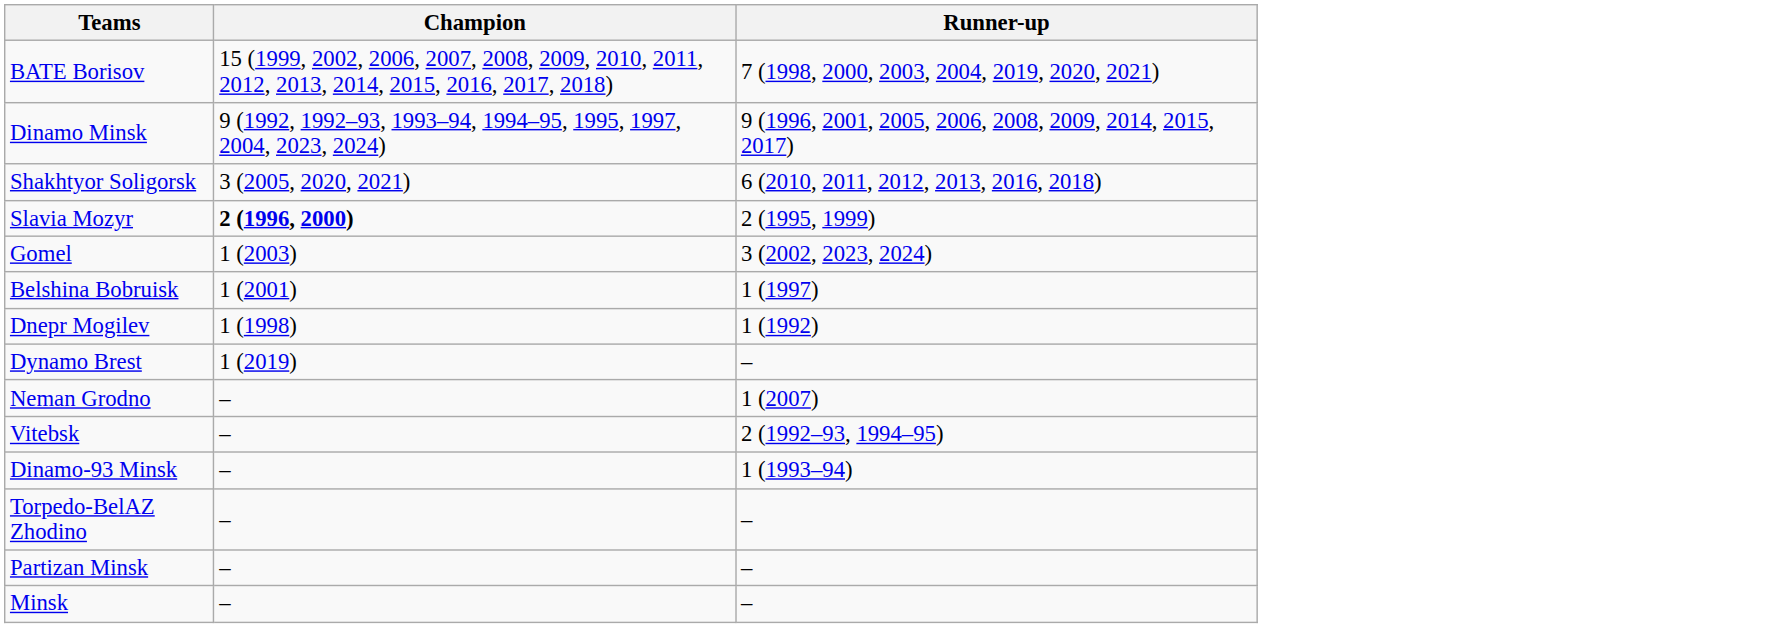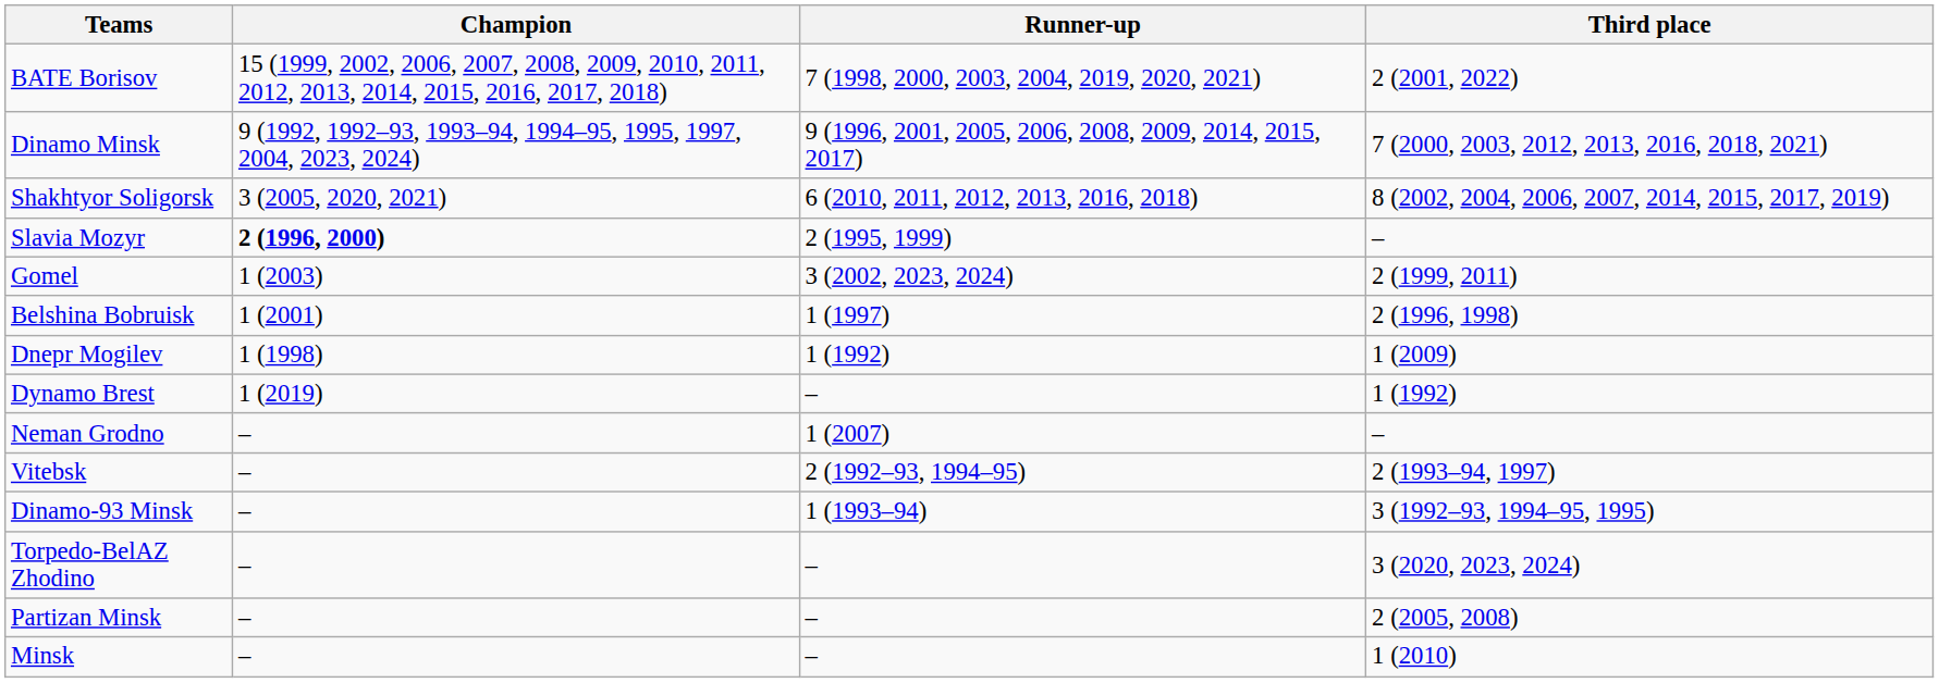 <table class="wikitable sortable">
 <tr>
 <th width=140>Teams</th>
 <th width=360>Champion</th>
 <th width=360>Runner-up</th>
+<th width=360>Third place</th>
 </tr>
 <tr>
 <td><a href='#'>BATE Borisov</a></td>
 <td>15 (<a href='#'>1999</a>, <a href='#'>2002</a>, <a href='#'>2006</a>, <a href='#'>2007</a>, <a href='#'>2008</a>, <a href='#'>2009</a>, <a href='#'>2010</a>, <a href='#'>2011</a>, <a href='#'>2012</a>, <a href='#'>2013</a>, <a href='#'>2014</a>, <a href='#'>2015</a>, <a href='#'>2016</a>, <a href='#'>2017</a>, <a href='#'>2018</a>)</td>
 <td>7 (<a href='#'>1998</a>, <a href='#'>2000</a>, <a href='#'>2003</a>, <a href='#'>2004</a>, <a href='#'>2019</a>, <a href='#'>2020</a>, <a href='#'>2021</a>)</td>
+<td>2 (<a href='#'>2001</a>, <a href='#'>2022</a>)</td>
 </tr>
 <tr>
 <td><a href='#'>Dinamo Minsk</a></td>
 <td>9 (<a href='#'>1992</a>, <a href='#'>1992–93</a>, <a href='#'>1993–94</a>, <a href='#'>1994–95</a>, <a href='#'>1995</a>, <a href='#'>1997</a>, <a href='#'>2004</a>, <a href='#'>2023</a>, <a href='#'>2024</a>)</td>
 <td>9 (<a href='#'>1996</a>, <a href='#'>2001</a>, <a href='#'>2005</a>, <a href='#'>2006</a>, <a href='#'>2008</a>, <a href='#'>2009</a>, <a href='#'>2014</a>, <a href='#'>2015</a>, <a href='#'>2017</a>)</td>
+<td>7 (<a href='#'>2000</a>, <a href='#'>2003</a>, <a href='#'>2012</a>, <a href='#'>2013</a>, <a href='#'>2016</a>, <a href='#'>2018</a>, <a href='#'>2021</a>)</td>
 </tr>
 <tr>
 <td><a href='#'>Shakhtyor Soligorsk</a></td>
 <td>3 (<a href='#'>2005</a>, <a href='#'>2020</a>, <a href='#'>2021</a>)</td>
 <td>6 (<a href='#'>2010</a>, <a href='#'>2011</a>, <a href='#'>2012</a>, <a href='#'>2013</a>, <a href='#'>2016</a>, <a href='#'>2018</a>)</td>
+<td>8 (<a href='#'>2002</a>, <a href='#'>2004</a>, <a href='#'>2006</a>, <a href='#'>2007</a>, <a href='#'>2014</a>, <a href='#'>2015</a>, <a href='#'>2017</a>, <a href='#'>2019</a>)</td>
 </tr>
 <tr>
 <td><a href='#'>Slavia Mozyr</a></td>
 <td><strong>2 (<a href='#'>1996</a>, <a href='#'>2000</a>)</strong></td>
 <td>2 (<a href='#'>1995</a>, <a href='#'>1999</a>)</td>
+<td>–</td>
 </tr>
 <tr>
 <td><a href='#'>Gomel</a></td>
 <td>1 (<a href='#'>2003</a>)</td>
 <td>3 (<a href='#'>2002</a>, <a href='#'>2023</a>, <a href='#'>2024</a>)</td>
+<td>2 (<a href='#'>1999</a>, <a href='#'>2011</a>)</td>
 </tr>
 <tr>
 <td><a href='#'>Belshina Bobruisk</a></td>
 <td>1 (<a href='#'>2001</a>)</td>
 <td>1 (<a href='#'>1997</a>)</td>
+<td>2 (<a href='#'>1996</a>, <a href='#'>1998</a>)</td>
 </tr>
 <tr>
 <td><a href='#'>Dnepr Mogilev</a></td>
 <td>1 (<a href='#'>1998</a>)</td>
 <td>1 (<a href='#'>1992</a>)</td>
+<td>1 (<a href='#'>2009</a>)</td>
 </tr>
 <tr>
 <td><a href='#'>Dynamo Brest</a></td>
 <td>1 (<a href='#'>2019</a>)</td>
 <td>–</td>
+<td>1 (<a href='#'>1992</a>)</td>
 </tr>
 <tr>
 <td><a href='#'>Neman Grodno</a></td>
 <td>–</td>
 <td>1 (<a href='#'>2007</a>)</td>
+<td>–</td>
 </tr>
 <tr>
 <td><a href='#'>Vitebsk</a></td>
 <td>–</td>
 <td>2 (<a href='#'>1992–93</a>, <a href='#'>1994–95</a>)</td>
+<td>2 (<a href='#'>1993–94</a>, <a href='#'>1997</a>)</td>
 </tr>
 <tr>
 <td><a href='#'>Dinamo-93 Minsk</a></td>
 <td>–</td>
 <td>1 (<a href='#'>1993–94</a>)</td>
+<td>3 (<a href='#'>1992–93</a>, <a href='#'>1994–95</a>, <a href='#'>1995</a>)</td>
 </tr>
 <tr>
 <td><a href='#'>Torpedo-BelAZ Zhodino</a></td>
 <td>–</td>
 <td>–</td>
+<td>3 (<a href='#'>2020</a>, <a href='#'>2023</a>, <a href='#'>2024</a>)</td>
 </tr>
 <tr>
 <td><a href='#'>Partizan Minsk</a></td>
 <td>–</td>
 <td>–</td>
+<td>2 (<a href='#'>2005</a>, <a href='#'>2008</a>)</td>
 </tr>
 <tr>
 <td><a href='#'>Minsk</a></td>
 <td>–</td>
 <td>–</td>
+<td>1 (<a href='#'>2010</a>)</td>
 </tr>
 </table>
